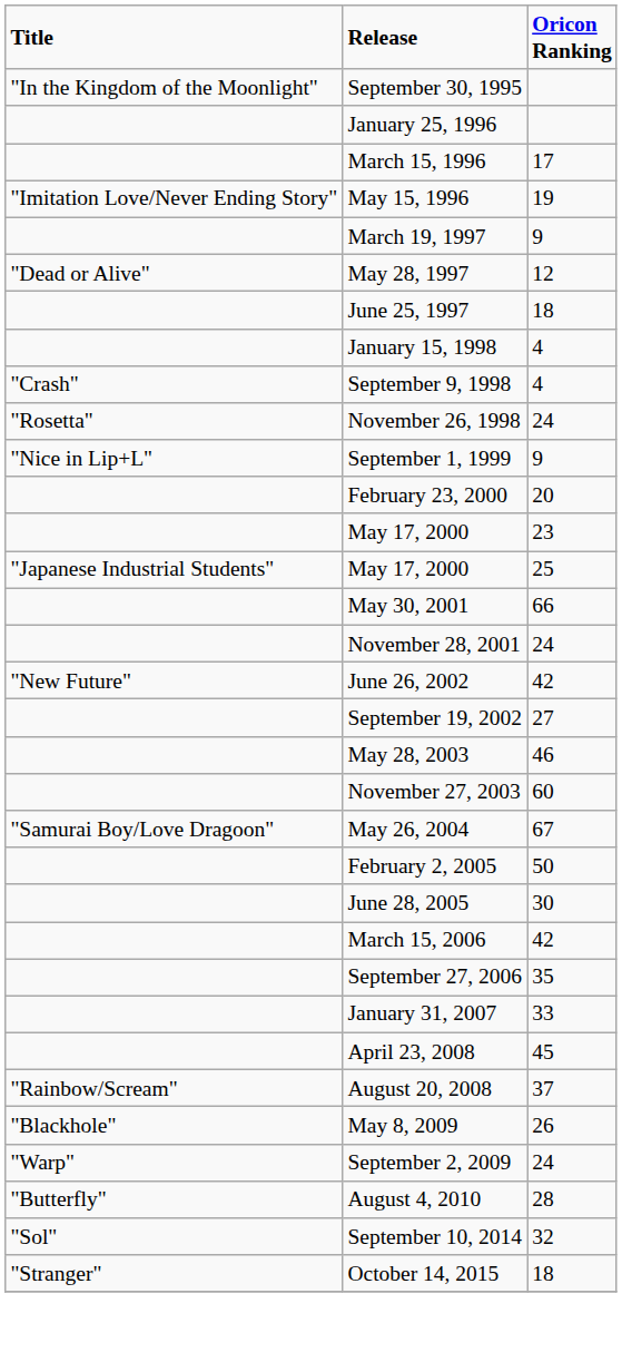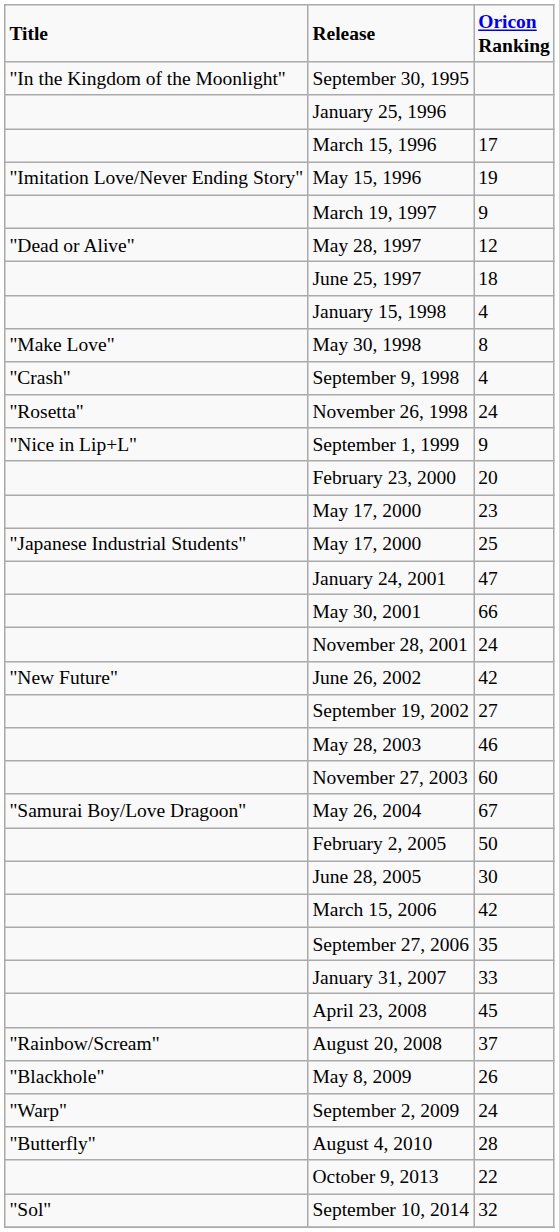 <table class="wikitable" style=font-size:small>
 <tr>
 <td><strong>Title</strong></td>
 <td><strong>Release</strong></td>
 <td><strong><a href='#'>Oricon</a><br>Ranking</strong></td>
 </tr>
 <tr>
 <td>"In the Kingdom of the Moonlight"</td>
 <td>September 30, 1995</td>
 <td></td>
 </tr>
 <tr>
 <td></td>
 <td>January 25, 1996</td>
 <td></td>
 </tr>
 <tr>
 <td></td>
 <td>March 15, 1996</td>
 <td>17</td>
 </tr>
 <tr>
 <td>"Imitation Love/Never Ending Story"</td>
 <td>May 15, 1996</td>
 <td>19</td>
 </tr>
 <tr>
 <td></td>
 <td>March 19, 1997</td>
 <td>9</td>
 </tr>
 <tr>
 <td>"Dead or Alive"</td>
 <td>May 28, 1997</td>
 <td>12</td>
 </tr>
 <tr>
 <td></td>
 <td>June 25, 1997</td>
 <td>18</td>
 </tr>
 <tr>
 <td></td>
 <td>January 15, 1998</td>
 <td>4</td>
 </tr>
 <tr>
+<td>"Make Love"</td>
+<td>May 30, 1998</td>
+<td>8</td>
+</tr>
+<tr>
 <td>"Crash"</td>
 <td>September 9, 1998</td>
 <td>4</td>
 </tr>
 <tr>
 <td>"Rosetta"</td>
 <td>November 26, 1998</td>
 <td>24</td>
 </tr>
 <tr>
 <td>"Nice in Lip+L"</td>
 <td>September 1, 1999</td>
 <td>9</td>
 </tr>
 <tr>
 <td></td>
 <td>February 23, 2000</td>
 <td>20</td>
 </tr>
 <tr>
 <td></td>
 <td>May 17, 2000</td>
 <td>23</td>
 </tr>
 <tr>
 <td>"Japanese Industrial Students"</td>
 <td>May 17, 2000</td>
 <td>25</td>
+</tr>
+<tr>
+<td></td>
+<td>January 24, 2001</td>
+<td>47</td>
 </tr>
 <tr>
 <td></td>
 <td>May 30, 2001</td>
 <td>66</td>
 </tr>
 <tr>
 <td></td>
 <td>November 28, 2001</td>
 <td>24</td>
 </tr>
 <tr>
 <td>"New Future"</td>
 <td>June 26, 2002</td>
 <td>42</td>
 </tr>
 <tr>
 <td></td>
 <td>September 19, 2002</td>
 <td>27</td>
 </tr>
 <tr>
 <td></td>
 <td>May 28, 2003</td>
 <td>46</td>
 </tr>
 <tr>
 <td></td>
 <td>November 27, 2003</td>
 <td>60</td>
 </tr>
 <tr>
 <td>"Samurai Boy/Love Dragoon"</td>
 <td>May 26, 2004</td>
 <td>67</td>
 </tr>
 <tr>
 <td></td>
 <td>February 2, 2005</td>
 <td>50</td>
 </tr>
 <tr>
 <td></td>
 <td>June 28, 2005</td>
 <td>30</td>
 </tr>
 <tr>
 <td></td>
 <td>March 15, 2006</td>
 <td>42</td>
 </tr>
 <tr>
 <td></td>
 <td>September 27, 2006</td>
 <td>35</td>
 </tr>
 <tr>
 <td></td>
 <td>January 31, 2007</td>
 <td>33</td>
 </tr>
 <tr>
 <td></td>
 <td>April 23, 2008</td>
 <td>45</td>
 </tr>
 <tr>
 <td>"Rainbow/Scream"</td>
 <td>August 20, 2008</td>
 <td>37</td>
 </tr>
 <tr>
 <td>"Blackhole"</td>
 <td>May 8, 2009</td>
 <td>26</td>
 </tr>
 <tr>
 <td>"Warp"</td>
 <td>September 2, 2009</td>
 <td>24</td>
 </tr>
 <tr>
 <td>"Butterfly"</td>
 <td>August 4, 2010</td>
 <td>28</td>
 </tr>
 <tr>
+<td></td>
+<td>October 9, 2013</td>
+<td>22</td>
+</tr>
+<tr>
 <td>"Sol"</td>
 <td>September 10, 2014</td>
 <td>32</td>
 </tr>
 <tr>
-<td>"Stranger"</td>
-<td>October 14, 2015</td>
-<td>18</td>
-</tr>
-<tr>
 </tr>
 </table>
